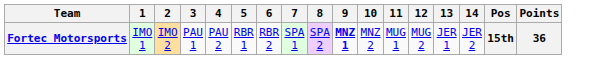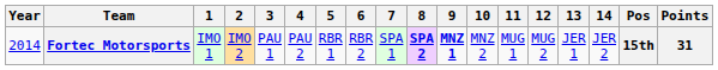 <table class="wikitable" style="text-align:center; font-size:85%">
 <tr>
+<th>Year</th>
 <th>Team</th>
 <th>1</th>
 <th>2</th>
 <th>3</th>
 <th>4</th>
 <th>5</th>
 <th>6</th>
 <th>7</th>
 <th>8</th>
 <th>9</th>
 <th>10</th>
 <th>11</th>
 <th>12</th>
 <th>13</th>
 <th>14</th>
 <th>Pos</th>
 <th>Points</th>
 </tr>
 <tr>
+<td><a href='#'>2014</a></td>
 <th><a href='#'>Fortec Motorsports</a></th>
 <td style="background:#DFFFDF;"><a href='#'>IMO<br>1</a><br></td>
 <td style="background:#FFDF9F;"><a href='#'>IMO<br>2</a><br></td>
 <td style="background:#;"><a href='#'>PAU<br>1</a><br></td>
 <td style="background:#;"><a href='#'>PAU<br>2</a><br></td>
 <td style="background:#;"><a href='#'>RBR<br>1</a><br></td>
 <td style="background:#;"><a href='#'>RBR<br>2</a><br></td>
 <td style="background:#DFFFDF;"><a href='#'>SPA<br>1</a><br></td>
-<td style="background:#EFCFFF;"><a href='#'>SPA<br>2</a><br></td>
+<td style="background:#EFCFFF;"><strong><a href='#'>SPA<br>2</a><br></strong></td>
 <td style="background:#;"><strong><a href='#'>MNZ<br>1</a><br></strong></td>
 <td style="background:#;"><a href='#'>MNZ<br>2</a><br></td>
 <td style="background:#;"><a href='#'>MUG<br>1</a><br></td>
 <td style="background:#;"><a href='#'>MUG<br>2</a><br></td>
 <td style="background:#;"><a href='#'>JER<br>1</a><br></td>
 <td style="background:#;"><a href='#'>JER<br>2</a><br></td>
 <th>15th</th>
-<th>36</th>
+<th>31</th>
 </tr>
 </table>
